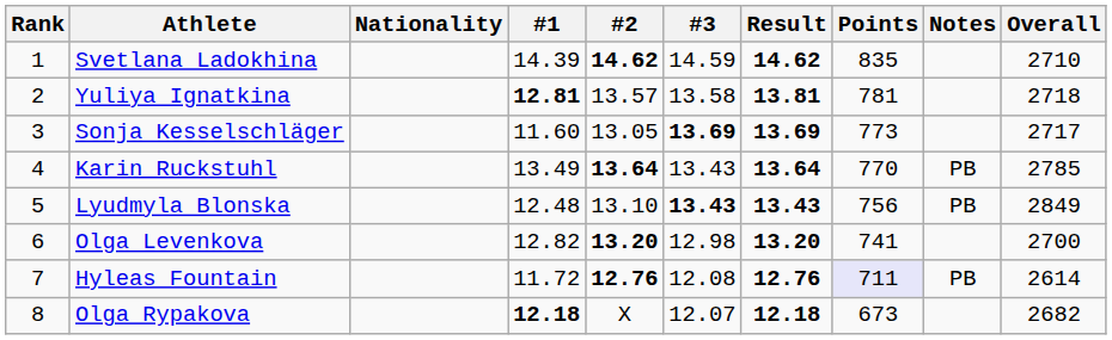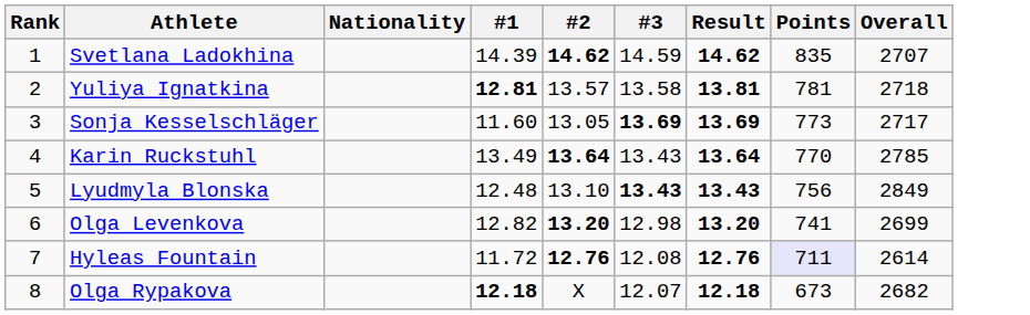 <table class="wikitable sortable" style="text-align:center">
 <tr>
 <th>Rank</th>
 <th>Athlete</th>
 <th>Nationality</th>
 <th>#1</th>
 <th>#2</th>
 <th>#3</th>
 <th>Result</th>
 <th>Points</th>
-<th>Notes</th>
 <th>Overall</th>
 </tr>
 <tr>
 <td>1</td>
 <td align=left><a href='#'>Svetlana Ladokhina</a></td>
 <td align=left></td>
 <td>14.39</td>
 <td><strong>14.62</strong></td>
 <td>14.59</td>
 <td><strong>14.62</strong></td>
 <td>835</td>
-<td></td>
-<td>2710</td>
+<td>2707</td>
 </tr>
 <tr>
 <td>2</td>
 <td align=left><a href='#'>Yuliya Ignatkina</a></td>
 <td align=left></td>
 <td><strong>12.81</strong></td>
 <td>13.57</td>
 <td>13.58</td>
 <td><strong>13.81</strong></td>
 <td>781</td>
-<td></td>
 <td>2718</td>
 </tr>
 <tr>
 <td>3</td>
 <td align=left><a href='#'>Sonja Kesselschläger</a></td>
 <td align=left></td>
 <td>11.60</td>
 <td>13.05</td>
 <td><strong>13.69</strong></td>
 <td><strong>13.69</strong></td>
 <td>773</td>
-<td></td>
 <td>2717</td>
 </tr>
 <tr>
 <td>4</td>
 <td align=left><a href='#'>Karin Ruckstuhl</a></td>
 <td align=left></td>
 <td>13.49</td>
 <td><strong>13.64</strong></td>
 <td>13.43</td>
 <td><strong>13.64</strong></td>
 <td>770</td>
-<td>PB</td>
 <td>2785</td>
 </tr>
 <tr>
 <td>5</td>
 <td align=left><a href='#'>Lyudmyla Blonska</a></td>
 <td align=left></td>
 <td>12.48</td>
 <td>13.10</td>
 <td><strong>13.43</strong></td>
 <td><strong>13.43</strong></td>
 <td>756</td>
-<td>PB</td>
 <td>2849</td>
 </tr>
 <tr>
 <td>6</td>
 <td align=left><a href='#'>Olga Levenkova</a></td>
 <td align=left></td>
 <td>12.82</td>
 <td><strong>13.20</strong></td>
 <td>12.98</td>
 <td><strong>13.20</strong></td>
 <td>741</td>
-<td></td>
-<td>2700</td>
+<td>2699</td>
 </tr>
 <tr>
 <td>7</td>
 <td align=left><a href='#'>Hyleas Fountain</a></td>
 <td align=left></td>
 <td>11.72</td>
 <td><strong>12.76</strong></td>
 <td>12.08</td>
 <td><strong>12.76</strong></td>
 <td style="background: lavender;">711</td>
-<td>PB</td>
 <td>2614</td>
 </tr>
 <tr>
 <td>8</td>
 <td align=left><a href='#'>Olga Rypakova</a></td>
 <td align=left></td>
 <td><strong>12.18</strong></td>
 <td>X</td>
 <td>12.07</td>
 <td><strong>12.18</strong></td>
 <td>673</td>
-<td></td>
 <td>2682</td>
 </tr>
 </table>
